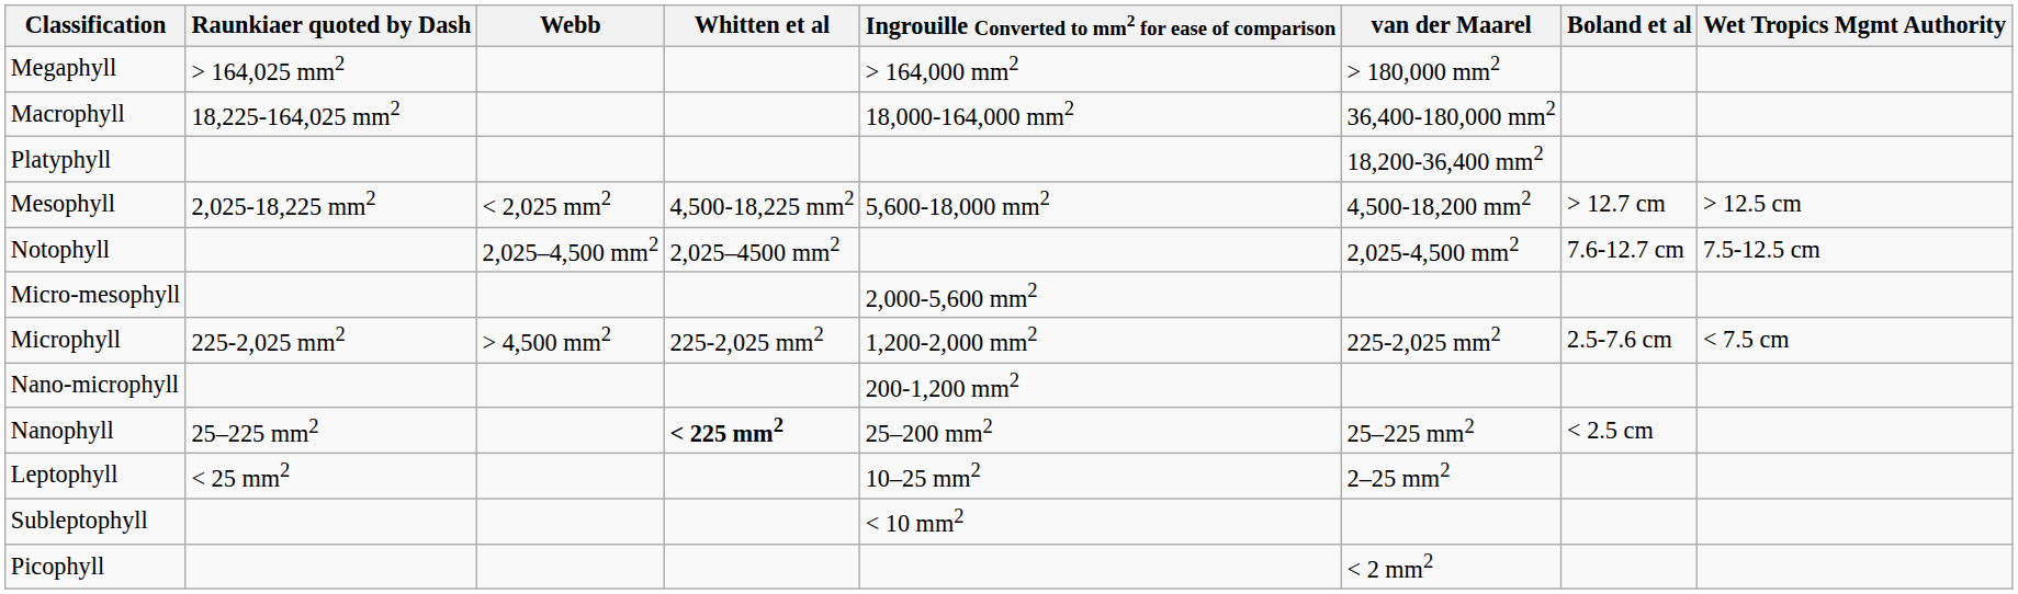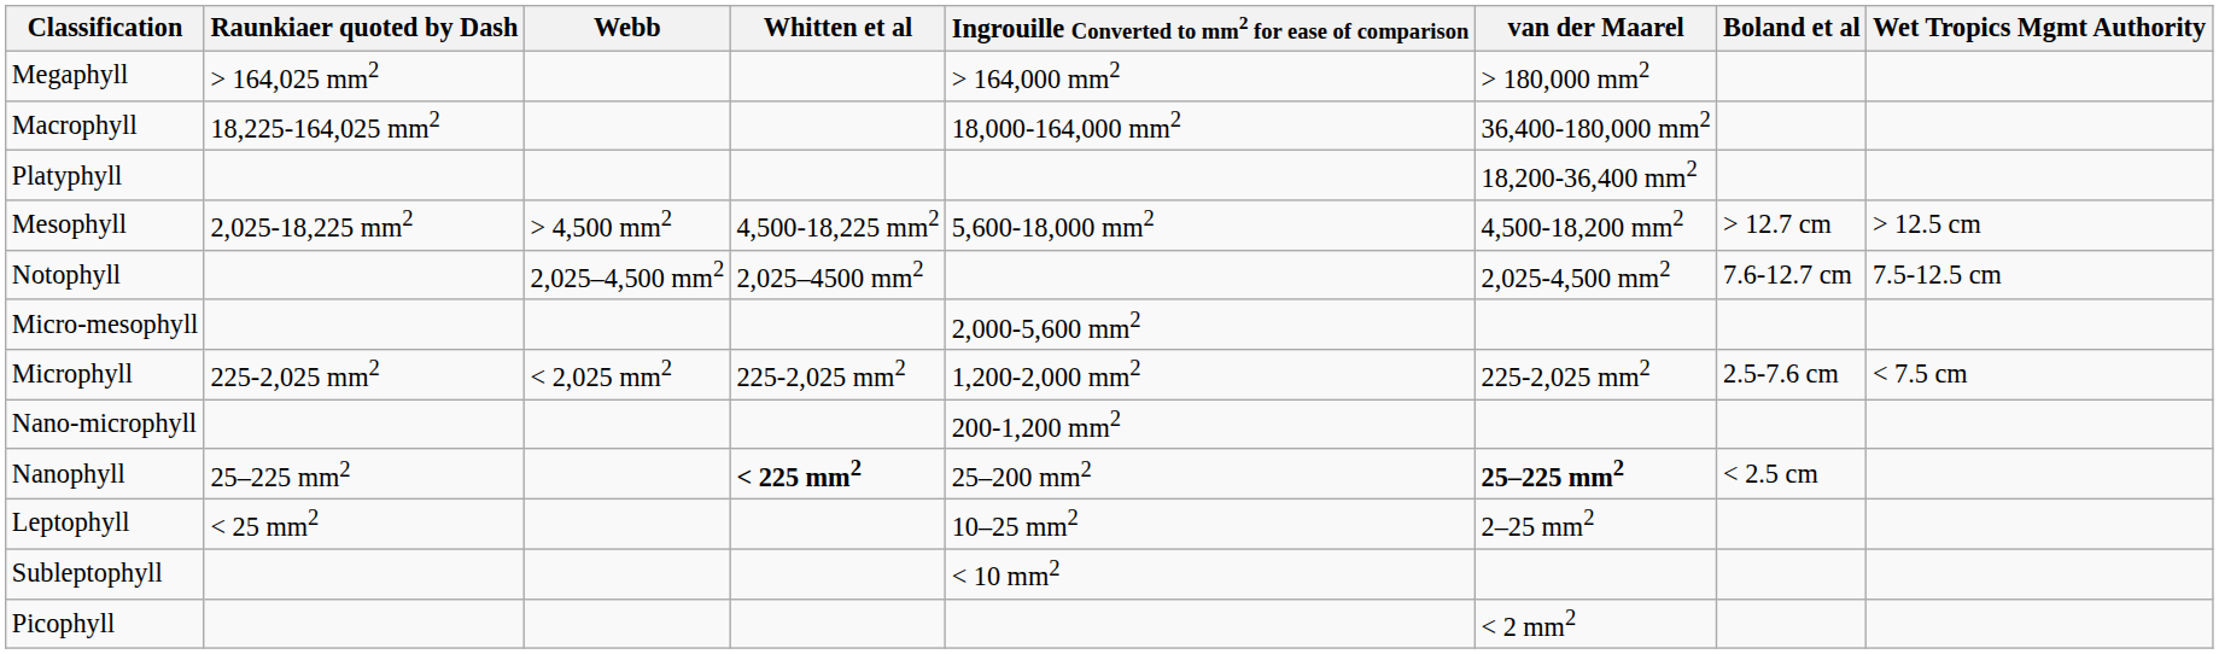 <table class="wikitable">
 <tr>
 <th>Classification</th>
 <th>Raunkiaer quoted by Dash</th>
 <th>Webb </th>
 <th>Whitten et al</th>
 <th>Ingrouille <small>Converted to mm<sup>2</sup> for ease of comparison</small></th>
 <th>van der Maarel</th>
 <th>Boland et al</th>
 <th>Wet Tropics Mgmt Authority</th>
 </tr>
 <tr>
 <td>Megaphyll</td>
 <td>> 164,025 mm<sup>2</sup></td>
 <td></td>
 <td></td>
 <td>> 164,000 mm<sup>2</sup></td>
 <td>> 180,000 mm<sup>2</sup></td>
 <td></td>
 <td></td>
 </tr>
 <tr>
 <td>Macrophyll</td>
 <td>18,225-164,025 mm<sup>2</sup></td>
 <td></td>
 <td></td>
 <td>18,000-164,000 mm<sup>2</sup></td>
 <td>36,400-180,000 mm<sup>2</sup></td>
 <td></td>
 <td></td>
 </tr>
 <tr>
 <td>Platyphyll</td>
 <td></td>
 <td></td>
 <td></td>
 <td></td>
 <td>18,200-36,400 mm<sup>2</sup></td>
 <td></td>
 <td></td>
 </tr>
 <tr>
 <td>Mesophyll</td>
 <td>2,025-18,225 mm<sup>2</sup></td>
-<td>< 2,025 mm<sup>2</sup></td>
+<td>> 4,500 mm<sup>2</sup></td>
 <td>4,500-18,225 mm<sup>2</sup></td>
 <td>5,600-18,000 mm<sup>2</sup></td>
 <td>4,500-18,200 mm<sup>2</sup></td>
 <td>> 12.7 cm</td>
 <td>> 12.5 cm</td>
 </tr>
 <tr>
 <td>Notophyll</td>
 <td></td>
 <td>2,025–4,500 mm<sup>2</sup></td>
 <td>2,025–4500 mm<sup>2</sup></td>
 <td></td>
 <td>2,025-4,500 mm<sup>2</sup></td>
 <td>7.6-12.7 cm</td>
 <td>7.5-12.5 cm</td>
 </tr>
 <tr>
 <td>Micro-mesophyll</td>
 <td></td>
 <td></td>
 <td></td>
 <td>2,000-5,600 mm<sup>2</sup></td>
 <td></td>
 <td></td>
 <td></td>
 </tr>
 <tr>
 <td>Microphyll</td>
 <td>225-2,025 mm<sup>2</sup></td>
-<td>> 4,500 mm<sup>2</sup></td>
+<td>< 2,025 mm<sup>2</sup></td>
 <td>225-2,025 mm<sup>2</sup></td>
 <td>1,200-2,000 mm<sup>2</sup></td>
 <td>225-2,025 mm<sup>2</sup></td>
 <td>2.5-7.6 cm</td>
 <td>< 7.5 cm</td>
 </tr>
 <tr>
 <td>Nano-microphyll</td>
 <td></td>
 <td></td>
 <td></td>
 <td>200-1,200 mm<sup>2</sup></td>
 <td></td>
 <td></td>
 <td></td>
 </tr>
 <tr>
 <td>Nanophyll</td>
 <td>25–225 mm<sup>2</sup></td>
 <td></td>
 <td><strong>< 225 mm<sup>2</sup></strong></td>
 <td>25–200 mm<sup>2</sup></td>
-<td>25–225 mm<sup>2</sup></td>
+<td><strong>25–225 mm<sup>2</sup></strong></td>
 <td>< 2.5 cm</td>
 <td></td>
 </tr>
 <tr>
 <td>Leptophyll</td>
 <td>< 25 mm<sup>2</sup></td>
 <td></td>
 <td></td>
 <td>10–25 mm<sup>2</sup></td>
 <td>2–25 mm<sup>2</sup></td>
 <td></td>
 <td></td>
 </tr>
 <tr>
 <td>Subleptophyll</td>
 <td></td>
 <td></td>
 <td></td>
 <td>< 10 mm<sup>2</sup></td>
 <td></td>
 <td></td>
 <td></td>
 </tr>
 <tr>
 <td>Picophyll</td>
 <td></td>
 <td></td>
 <td></td>
 <td></td>
 <td>< 2 mm<sup>2</sup></td>
 <td></td>
 <td></td>
 </tr>
 </table>
